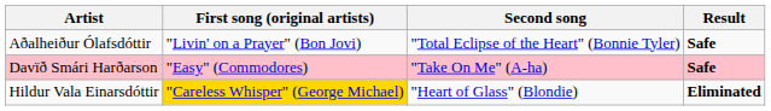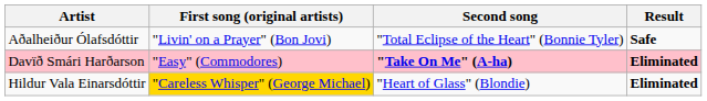 <table class=wikitable>
 <tr>
 <th>Artist</th>
 <th>First song (original artists)</th>
 <th>Second song</th>
 <th>Result</th>
 </tr>
 <tr>
 <td>Aðalheiður Ólafsdóttir</td>
 <td>"<a href='#'>Livin' on a Prayer</a>" (<a href='#'>Bon Jovi</a>)</td>
 <td>"<a href='#'>Total Eclipse of the Heart</a>" (<a href='#'>Bonnie Tyler</a>)</td>
 <td><strong>Safe</strong></td>
 </tr>
 <tr style="background:pink;">
 <td>Davïð Smári Harðarson</td>
 <td>"<a href='#'>Easy</a>" (<a href='#'>Commodores</a>)</td>
-<td>"<a href='#'>Take On Me</a>" (<a href='#'>A-ha</a>)</td>
-<td><strong>Safe</strong></td>
+<td><strong>"<a href='#'>Take On Me</a>" (<a href='#'>A-ha</a>)</strong></td>
+<td><strong>Eliminated</strong></td>
 </tr>
 <tr>
 <td>Hildur Vala Einarsdóttir</td>
 <td style="background: gold;">"<a href='#'>Careless Whisper</a>" (<a href='#'>George Michael</a>)</td>
 <td>"<a href='#'>Heart of Glass</a>" (<a href='#'>Blondie</a>)</td>
 <td><strong>Eliminated</strong></td>
 </tr>
 </table>
